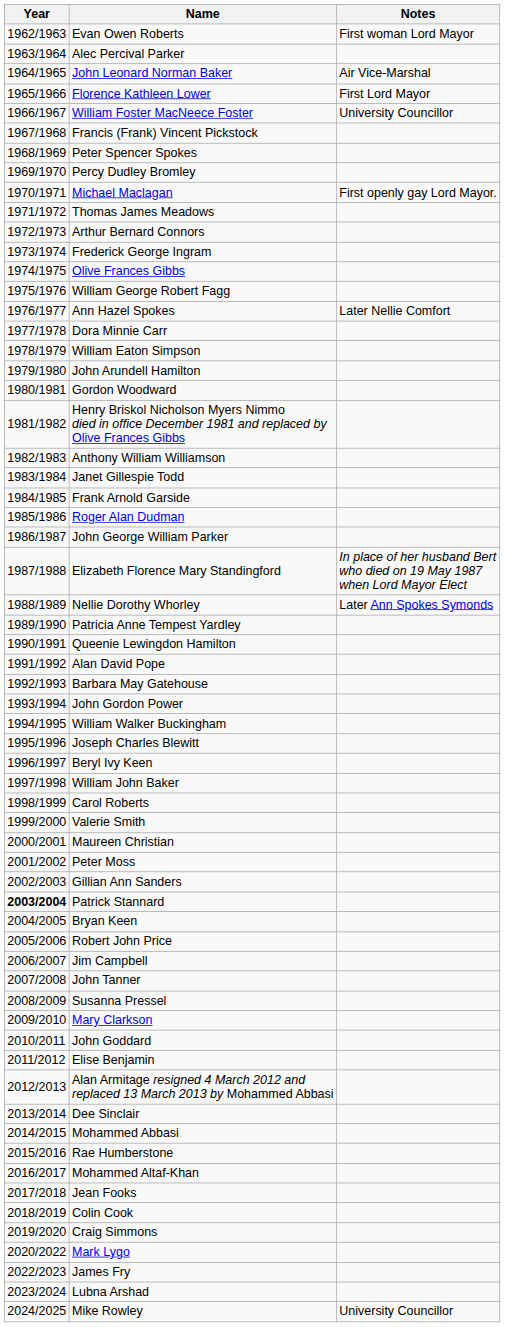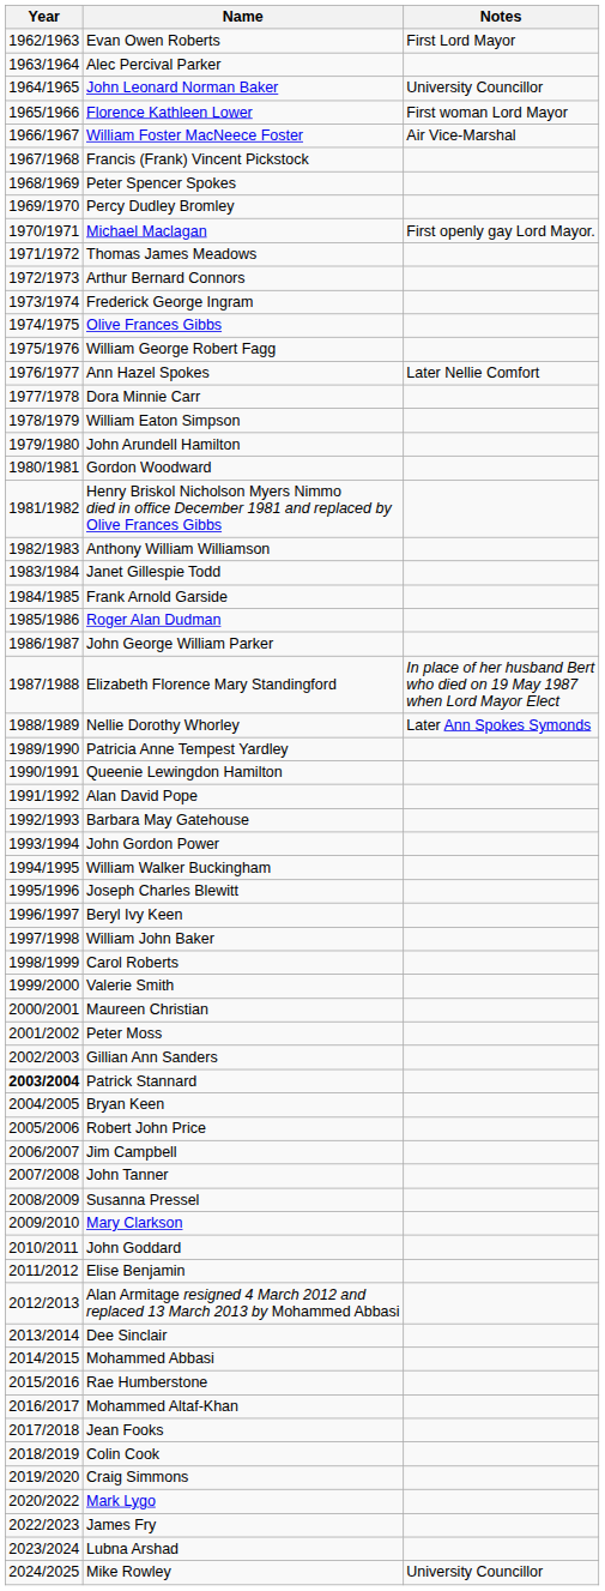 <table class="wikitable">
 <tr>
 <th>Year</th>
 <th>Name</th>
 <th>Notes</th>
 </tr>
 <tr>
 <td>1962/1963</td>
 <td>Evan Owen Roberts</td>
-<td>First woman Lord Mayor</td>
+<td>First Lord Mayor</td>
 </tr>
 <tr>
 <td>1963/1964</td>
 <td>Alec Percival Parker</td>
 <td></td>
 </tr>
 <tr>
 <td>1964/1965</td>
 <td><a href='#'>John Leonard Norman Baker</a></td>
-<td>Air Vice-Marshal</td>
+<td>University Councillor</td>
 </tr>
 <tr>
 <td>1965/1966</td>
 <td><a href='#'>Florence Kathleen Lower</a></td>
-<td>First Lord Mayor</td>
+<td>First woman Lord Mayor</td>
 </tr>
 <tr>
 <td>1966/1967</td>
 <td><a href='#'>William Foster MacNeece Foster</a></td>
-<td>University Councillor</td>
+<td>Air Vice-Marshal</td>
 </tr>
 <tr>
 <td>1967/1968</td>
 <td>Francis (Frank) Vincent Pickstock</td>
 <td></td>
 </tr>
 <tr>
 <td>1968/1969</td>
 <td>Peter Spencer Spokes</td>
 <td></td>
 </tr>
 <tr>
 <td>1969/1970</td>
 <td>Percy Dudley Bromley</td>
 <td></td>
 </tr>
 <tr>
 <td>1970/1971</td>
 <td><a href='#'>Michael Maclagan</a></td>
 <td>First openly gay Lord Mayor.</td>
 </tr>
 <tr>
 <td>1971/1972</td>
 <td>Thomas James Meadows</td>
 <td></td>
 </tr>
 <tr>
 <td>1972/1973</td>
 <td>Arthur Bernard Connors</td>
 <td></td>
 </tr>
 <tr>
 <td>1973/1974</td>
 <td>Frederick George Ingram</td>
 <td></td>
 </tr>
 <tr>
 <td>1974/1975</td>
 <td><a href='#'>Olive Frances Gibbs</a></td>
 <td></td>
 </tr>
 <tr>
 <td>1975/1976</td>
 <td>William George Robert Fagg</td>
 <td></td>
 </tr>
 <tr>
 <td>1976/1977</td>
 <td>Ann Hazel Spokes</td>
 <td>Later Nellie Comfort</td>
 </tr>
 <tr>
 <td>1977/1978</td>
 <td>Dora Minnie Carr</td>
 <td></td>
 </tr>
 <tr>
 <td>1978/1979</td>
 <td>William Eaton Simpson</td>
 <td></td>
 </tr>
 <tr>
 <td>1979/1980</td>
 <td>John Arundell Hamilton</td>
 <td></td>
 </tr>
 <tr>
 <td>1980/1981</td>
 <td>Gordon Woodward</td>
 <td></td>
 </tr>
 <tr>
 <td>1981/1982</td>
 <td>Henry Briskol Nicholson Myers Nimmo <br> <em>died in office December 1981 and replaced by</em> <br><a href='#'>Olive Frances Gibbs</a></td>
 <td></td>
 </tr>
 <tr>
 <td>1982/1983</td>
 <td>Anthony William Williamson</td>
 <td></td>
 </tr>
 <tr>
 <td>1983/1984</td>
 <td>Janet Gillespie Todd</td>
 <td></td>
 </tr>
 <tr>
 <td>1984/1985</td>
 <td>Frank Arnold Garside</td>
 <td></td>
 </tr>
 <tr>
 <td>1985/1986</td>
 <td><a href='#'>Roger Alan Dudman</a></td>
 <td></td>
 </tr>
 <tr>
 <td>1986/1987</td>
 <td>John George William Parker</td>
 <td></td>
 </tr>
 <tr>
 <td>1987/1988</td>
 <td>Elizabeth Florence Mary Standingford</td>
 <td><em>In place of her husband Bert <br> who died on 19 May 1987 <br> when Lord Mayor Elect</em></td>
 </tr>
 <tr>
 <td>1988/1989</td>
 <td>Nellie Dorothy Whorley</td>
 <td>Later <a href='#'>Ann Spokes Symonds</a></td>
 </tr>
 <tr>
 <td>1989/1990</td>
 <td>Patricia Anne Tempest Yardley</td>
 <td></td>
 </tr>
 <tr>
 <td>1990/1991</td>
 <td>Queenie Lewingdon Hamilton</td>
 <td></td>
 </tr>
 <tr>
 <td>1991/1992</td>
 <td>Alan David Pope</td>
 <td></td>
 </tr>
 <tr>
 <td>1992/1993</td>
 <td>Barbara May Gatehouse</td>
 <td></td>
 </tr>
 <tr>
 <td>1993/1994</td>
 <td>John Gordon Power</td>
 <td></td>
 </tr>
 <tr>
 <td>1994/1995</td>
 <td>William Walker Buckingham</td>
 <td></td>
 </tr>
 <tr>
 <td>1995/1996</td>
 <td>Joseph Charles Blewitt</td>
 <td></td>
 </tr>
 <tr>
 <td>1996/1997</td>
 <td>Beryl Ivy Keen</td>
 <td></td>
 </tr>
 <tr>
 <td>1997/1998</td>
 <td>William John Baker</td>
 <td></td>
 </tr>
 <tr>
 <td>1998/1999</td>
 <td>Carol Roberts</td>
 <td></td>
 </tr>
 <tr>
 <td>1999/2000</td>
 <td>Valerie Smith</td>
 <td></td>
 </tr>
 <tr>
 <td>2000/2001</td>
 <td>Maureen Christian</td>
 <td></td>
 </tr>
 <tr>
 <td>2001/2002</td>
 <td>Peter Moss</td>
 <td></td>
 </tr>
 <tr>
 <td>2002/2003</td>
 <td>Gillian Ann Sanders</td>
 <td></td>
 </tr>
 <tr>
 <td><strong>2003/2004</strong></td>
 <td>Patrick Stannard</td>
 <td></td>
 </tr>
 <tr>
 <td>2004/2005</td>
 <td>Bryan Keen</td>
 <td></td>
 </tr>
 <tr>
 <td>2005/2006</td>
 <td>Robert John Price</td>
 <td></td>
 </tr>
 <tr>
 <td>2006/2007</td>
 <td>Jim Campbell</td>
 <td></td>
 </tr>
 <tr>
 <td>2007/2008</td>
 <td>John Tanner</td>
 <td></td>
 </tr>
 <tr>
 <td>2008/2009</td>
 <td>Susanna Pressel</td>
 <td></td>
 </tr>
 <tr>
 <td>2009/2010</td>
 <td><a href='#'>Mary Clarkson</a></td>
 <td></td>
 </tr>
 <tr>
 <td>2010/2011</td>
 <td>John Goddard</td>
 <td></td>
 </tr>
 <tr>
 <td>2011/2012</td>
 <td>Elise Benjamin</td>
 <td></td>
 </tr>
 <tr>
 <td>2012/2013</td>
 <td>Alan Armitage <em>resigned 4 March 2012 and</em> <br><em>replaced 13 March 2013 by</em> Mohammed Abbasi</td>
 <td></td>
 </tr>
 <tr>
 <td>2013/2014</td>
 <td>Dee Sinclair</td>
 <td></td>
 </tr>
 <tr>
 <td>2014/2015</td>
 <td>Mohammed Abbasi</td>
 <td></td>
 </tr>
 <tr>
 <td>2015/2016</td>
 <td>Rae Humberstone</td>
 <td></td>
 </tr>
 <tr>
 <td>2016/2017</td>
 <td>Mohammed Altaf-Khan</td>
 <td></td>
 </tr>
 <tr>
 <td>2017/2018</td>
 <td>Jean Fooks</td>
 <td></td>
 </tr>
 <tr>
 <td>2018/2019</td>
 <td>Colin Cook</td>
 <td></td>
 </tr>
 <tr>
 <td>2019/2020</td>
 <td>Craig Simmons</td>
 <td></td>
 </tr>
 <tr>
 <td>2020/2022</td>
 <td><a href='#'>Mark Lygo</a></td>
 <td></td>
 </tr>
 <tr>
 <td>2022/2023</td>
 <td>James Fry</td>
 <td></td>
 </tr>
 <tr>
 <td>2023/2024</td>
 <td>Lubna Arshad</td>
 <td></td>
 </tr>
 <tr>
 <td>2024/2025</td>
 <td>Mike Rowley</td>
 <td>University Councillor</td>
 </tr>
 </table>
